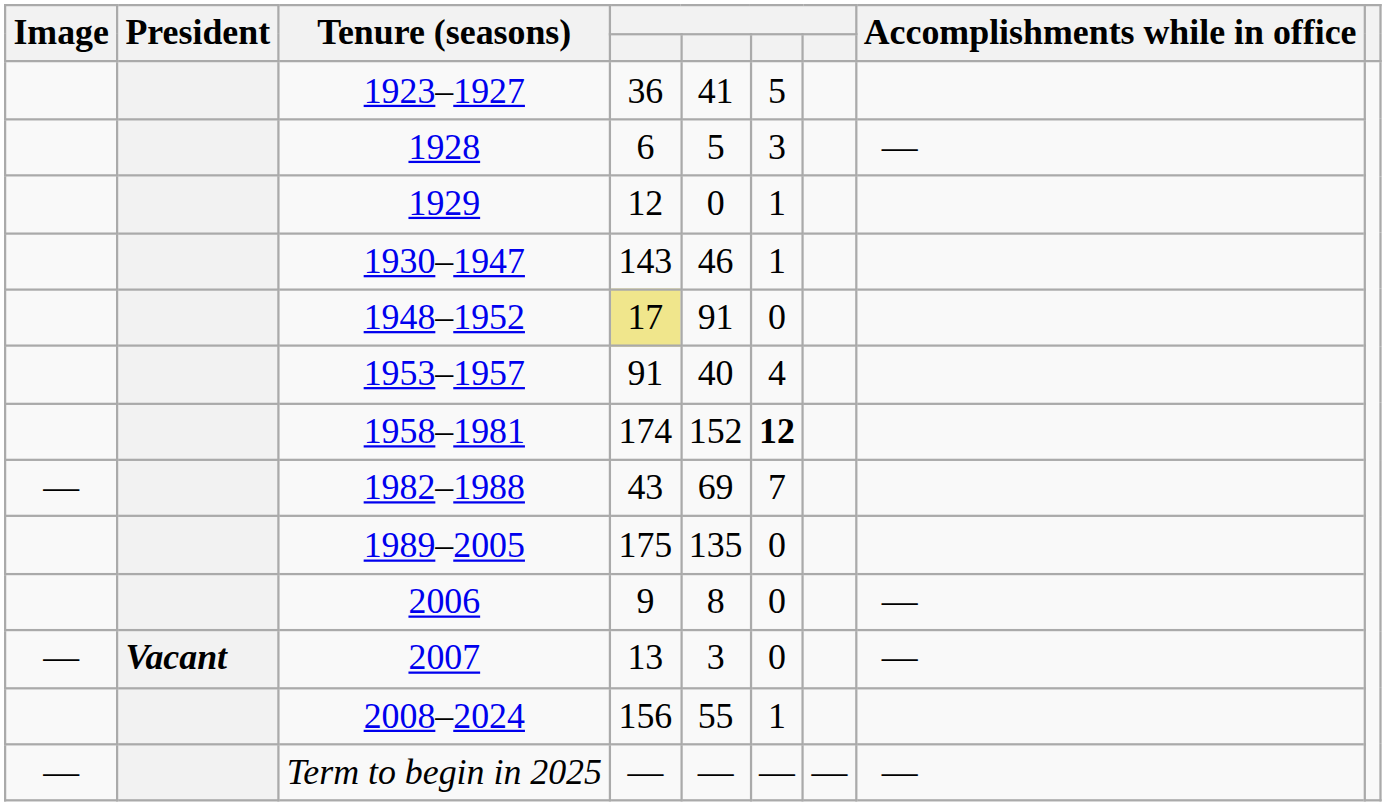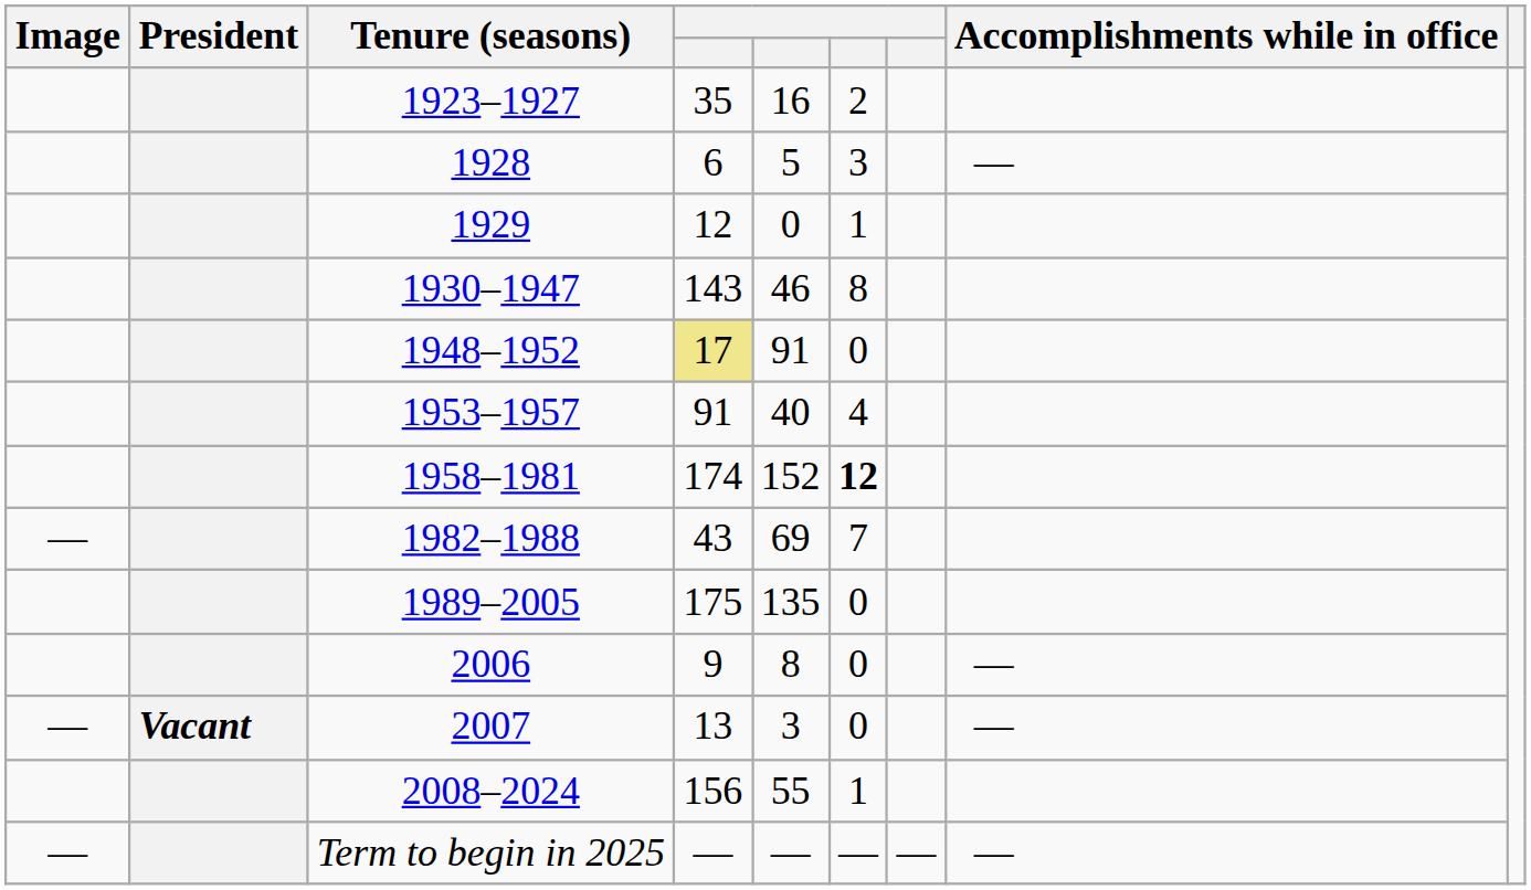 <table class='wikitable sortable sticky-header-multi' style="text-align: center;">
 <tr>
 <th scope="col" rowspan=2 class="unsortable">Image</th>
 <th scope="col" rowspan=2>President</th>
 <th scope="col" rowspan=2>Tenure (seasons)</th>
 <th scope="col" colspan="4"></th>
 <th scope="col" rowspan=2 class=unsortable>Accomplishments while in office</th>
 <th scope="col" rowspan=2 class=unsortable></th>
 </tr>
 <tr>
 <th scope="col"></th>
 <th scope="col"></th>
 <th scope="col"></th>
 <th scope="col"></th>
 </tr>
 <tr>
 <td align="center"></td>
 <th scope="row" style="text-align: left;"></th>
 <td><a href='#'>1923</a>–<a href='#'>1927</a></td>
-<td>36</td>
-<td>41</td>
-<td>5</td>
+<td>35</td>
+<td>16</td>
+<td>2</td>
 <td></td>
 <td style="text-align: left;"></td>
 <td rowspan=13></td>
 </tr>
 <tr>
 <td align="center"></td>
 <th scope="row" style="text-align: left;"></th>
 <td><a href='#'>1928</a></td>
 <td>6</td>
 <td>5</td>
 <td>3</td>
 <td></td>
 <td style="text-align: left;">  —</td>
 </tr>
 <tr>
 <td align="center"></td>
 <th scope="row" style="text-align: left;"></th>
 <td><a href='#'>1929</a></td>
 <td>12</td>
 <td>0</td>
 <td>1</td>
 <td></td>
 <td style="text-align: left;"></td>
 </tr>
 <tr>
 <td align="center"></td>
 <th scope="row" style="text-align: left;"></th>
 <td><a href='#'>1930</a>–<a href='#'>1947</a></td>
 <td>143</td>
 <td>46</td>
-<td>1</td>
+<td>8</td>
 <td></td>
 <td style="text-align: left;"></td>
 </tr>
 <tr>
 <td align="center"></td>
 <th scope="row" style="text-align: left;"></th>
 <td><a href='#'>1948</a>–<a href='#'>1952</a></td>
 <td style="background: khaki;">17</td>
 <td>91</td>
 <td>0</td>
 <td></td>
 <td style="text-align: left;"></td>
 </tr>
 <tr>
 <td align="center"></td>
 <th scope="row" style="text-align: left;"></th>
 <td><a href='#'>1953</a>–<a href='#'>1957</a></td>
 <td>91</td>
 <td>40</td>
 <td>4</td>
 <td></td>
 <td style="text-align: left;"></td>
 </tr>
 <tr>
 <td align="center"></td>
 <th scope="row" style="text-align: left;"></th>
 <td><a href='#'>1958</a>–<a href='#'>1981</a></td>
 <td>174</td>
 <td>152</td>
 <td><strong>12</strong></td>
 <td></td>
 <td style="text-align: left;"></td>
 </tr>
 <tr>
 <td align="center">—</td>
 <th scope="row" style="text-align: left;"></th>
 <td><a href='#'>1982</a>–<a href='#'>1988</a></td>
 <td>43</td>
 <td>69</td>
 <td>7</td>
 <td></td>
 <td style="text-align: left;"></td>
 </tr>
 <tr>
 <td align="center"></td>
 <th scope="row" style="text-align: left;"></th>
 <td><a href='#'>1989</a>–<a href='#'>2005</a></td>
 <td>175</td>
 <td>135</td>
 <td>0</td>
 <td></td>
 <td style="text-align: left;"></td>
 </tr>
 <tr>
 <td align="center"></td>
 <th scope="row" style="text-align: left;"></th>
 <td><a href='#'>2006</a></td>
 <td>9</td>
 <td>8</td>
 <td>0</td>
 <td></td>
 <td style="text-align: left;">  —</td>
 </tr>
 <tr>
 <td>—</td>
 <th scope="row" style="text-align: left;"><em>Vacant</em></th>
 <td><a href='#'>2007</a></td>
 <td>13</td>
 <td>3</td>
 <td>0</td>
 <td></td>
 <td style="text-align: left;">  —</td>
 </tr>
 <tr>
 <td align="center"></td>
 <th scope="row" style="text-align: left;"></th>
 <td><a href='#'>2008</a>–<a href='#'>2024</a></td>
 <td>156</td>
 <td>55</td>
 <td>1</td>
 <td></td>
 <td style="text-align: left;"></td>
 </tr>
 <tr>
 <td align="center">—</td>
 <th scope="row" style="text-align: left;"><em></em></th>
 <td><em>Term to begin in 2025</em></td>
 <td>—</td>
 <td>—</td>
 <td>—</td>
 <td>—</td>
 <td style="text-align: left;">  —</td>
 </tr>
 </table>
